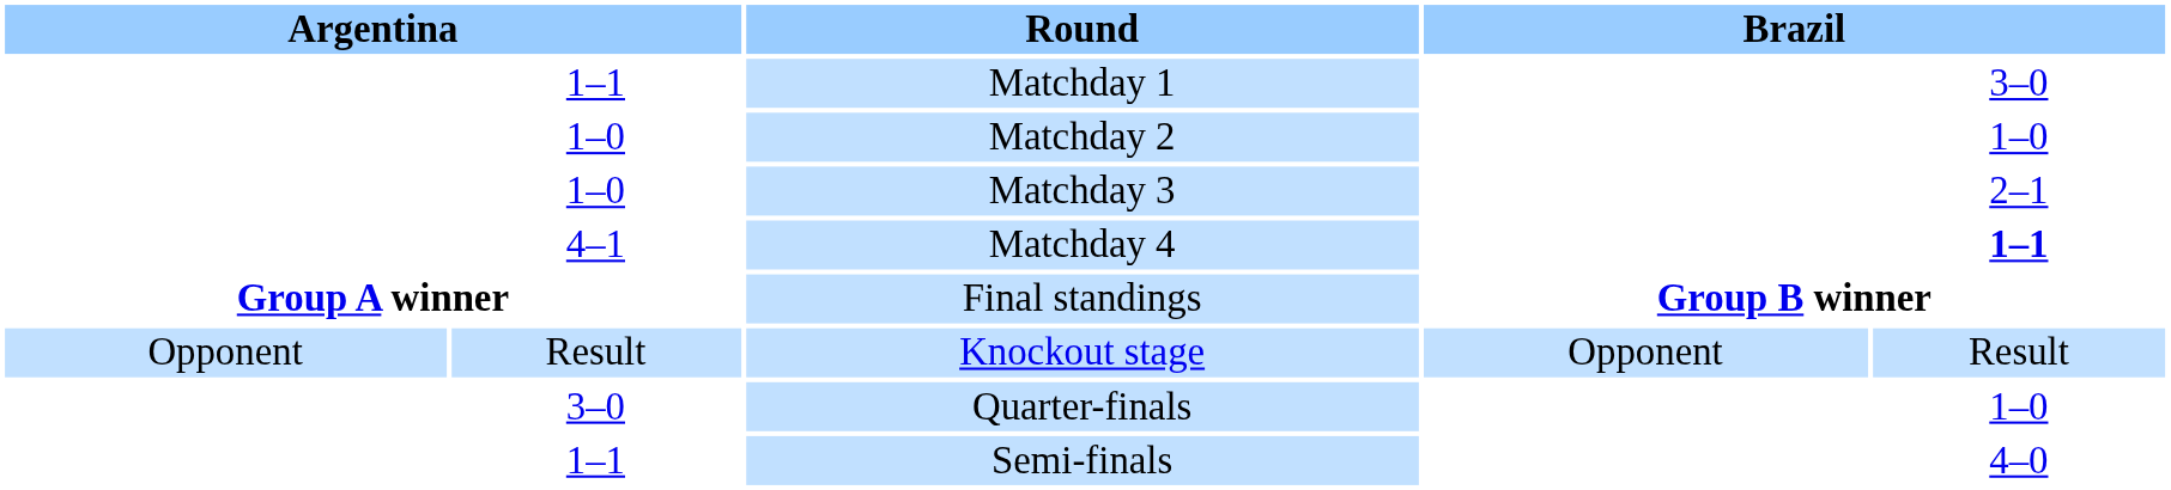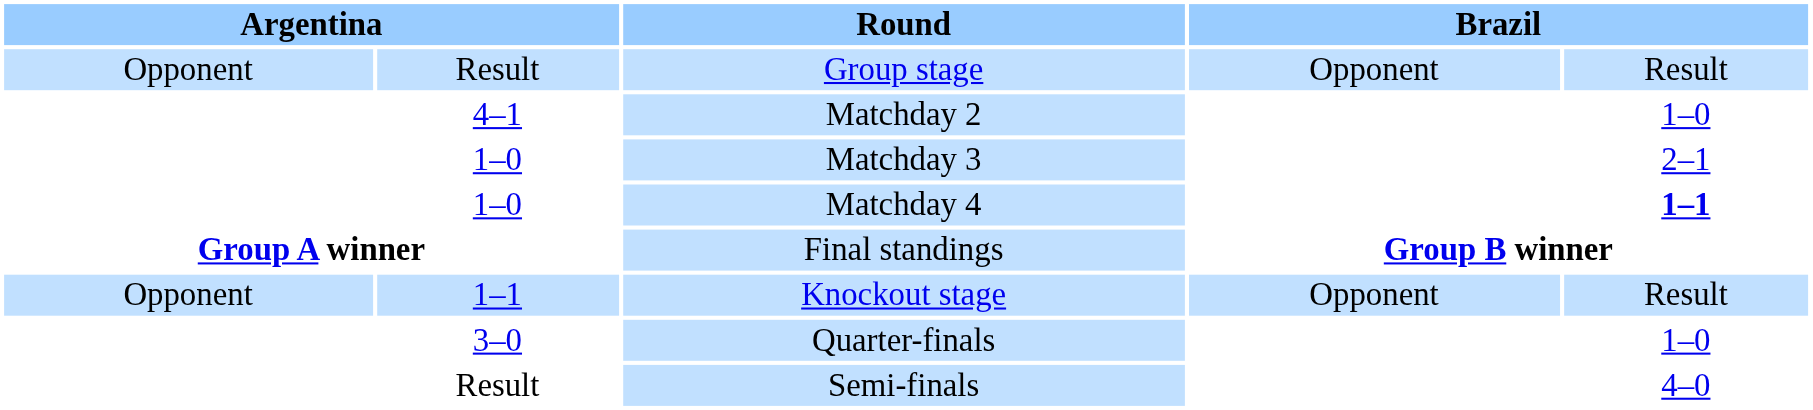 <table style="width:100%; text-align:center;">
 <tr style="vertical-align:top; background:#99CCFF;">
 <th colspan="2">Argentina</th>
 <th>Round</th>
 <th colspan="2">Brazil</th>
 </tr>
-<tr>
-<td style="text-align:left"></td>
-<td><a href='#'>1–1</a></td>
-<td style="background:#C1E0FF">Matchday 1</td>
-<td style="text-align:left"></td>
-<td><a href='#'>3–0</a></td>
+<tr style="vertical-align:top; background:#C1E0FF;">
+<td>Opponent</td>
+<td>Result</td>
+<td><a href='#'>Group stage</a></td>
+<td>Opponent</td>
+<td>Result</td>
 </tr>
 <tr>
 <td style="text-align:left"></td>
-<td><a href='#'>1–0</a></td>
+<td><a href='#'>4–1</a></td>
 <td style="background:#C1E0FF">Matchday 2</td>
 <td style="text-align:left"></td>
 <td><a href='#'>1–0</a></td>
 </tr>
 <tr>
 <td style="text-align:left"></td>
 <td><a href='#'>1–0</a></td>
 <td style="background:#C1E0FF">Matchday 3</td>
 <td style="text-align:left"></td>
 <td><a href='#'>2–1</a></td>
 </tr>
 <tr>
 <td style="text-align:left"></td>
-<td><a href='#'>4–1</a></td>
+<td><a href='#'>1–0</a></td>
 <td style="background:#C1E0FF">Matchday 4</td>
 <td style="text-align:left"></td>
 <td><strong><a href='#'>1–1</a></strong></td>
 </tr>
 <tr>
 <td colspan="2" style="text-align:center;"><strong><a href='#'>Group A</a> winner</strong><br><div></div></td>
 <td style="background:#C1E0FF">Final standings</td>
 <td colspan="2" style="text-align:center;"><strong><a href='#'>Group B</a> winner</strong><br><div></div></td>
 </tr>
 <tr style="vertical-align:top; background:#C1E0FF">
 <td>Opponent</td>
-<td>Result</td>
+<td><a href='#'>1–1</a> </td>
 <td><a href='#'>Knockout stage</a></td>
 <td>Opponent</td>
 <td>Result</td>
 </tr>
 <tr>
 <td style="text-align:left"></td>
 <td><a href='#'>3–0</a></td>
 <td style="background:#C1E0FF">Quarter-finals</td>
 <td style="text-align:left"></td>
 <td><a href='#'>1–0</a></td>
 </tr>
 <tr>
 <td style="text-align:left"></td>
-<td><a href='#'>1–1</a> </td>
+<td>Result</td>
 <td style="background:#C1E0FF">Semi-finals</td>
 <td style="text-align:left"></td>
 <td><a href='#'>4–0</a></td>
 </tr>
 </table>
